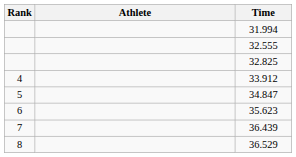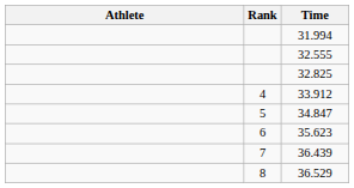 <table class=wikitable style="text-align:center">
 <tr>
+<th width=300>Athlete</th>
 <th width=40>Rank</th>
-<th width=300>Athlete</th>
 <th width=80>Time</th>
 </tr>
 <tr>
+<td style="text-align:left"></td>
 <td></td>
-<td style="text-align:left"></td>
 <td>31.994</td>
 </tr>
 <tr>
+<td style="text-align:left"></td>
 <td></td>
-<td style="text-align:left"></td>
 <td>32.555</td>
 </tr>
 <tr>
+<td style="text-align:left"></td>
 <td></td>
-<td style="text-align:left"></td>
 <td>32.825</td>
 </tr>
 <tr>
+<td style="text-align:left"></td>
 <td>4</td>
-<td style="text-align:left"></td>
 <td>33.912</td>
 </tr>
 <tr>
+<td style="text-align:left"></td>
 <td>5</td>
-<td style="text-align:left"></td>
 <td>34.847</td>
 </tr>
 <tr>
+<td style="text-align:left"></td>
 <td>6</td>
-<td style="text-align:left"></td>
 <td>35.623</td>
 </tr>
 <tr>
+<td style="text-align:left"></td>
 <td>7</td>
-<td style="text-align:left"></td>
 <td>36.439</td>
 </tr>
 <tr>
+<td style="text-align:left"></td>
 <td>8</td>
-<td style="text-align:left"></td>
 <td>36.529</td>
 </tr>
 </table>
